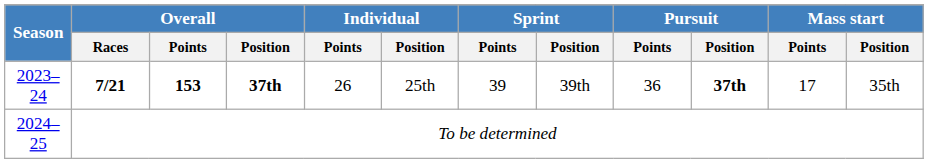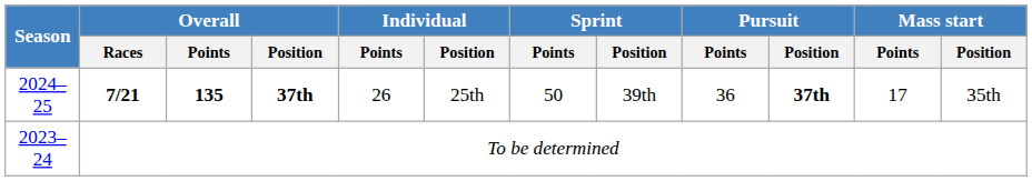 <table class="wikitable" style="font-size:85%; text-align:center; border:grey solid 1px; border-collapse:collapse; background:#ffffff;">
 <tr class="hintergrundfarbe5">
 </tr>
 <tr style="background:#efefef;">
 <th style="background-color:#4180be; color:white; width:40px;" rowspan="2"> Season </th>
 <th colspan="3" style="background-color:#4180be; color:white; width:115px;">Overall</th>
 <th colspan="2" style="background-color:#4180be; color:white; width:115px;">Individual</th>
 <th colspan="2" style="background-color:#4180be; color:white; width:115px;">Sprint</th>
 <th colspan="2" style="background-color:#4180be; color:white; width:115px;">Pursuit</th>
 <th colspan="2" style="background-color:#4180be; color:white; width:115px;">Mass start</th>
 </tr>
 <tr class="hintergrundfarbe5">
 <th style="width:55px;"><small>Races</small></th>
 <th style="width:55px;"><small>Points</small></th>
 <th style="width:55px;"><small>Position</small></th>
 <th style="width:55px;"><small>Points</small></th>
 <th style="width:55px;"><small>Position</small></th>
 <th style="width:55px;"><small>Points</small></th>
 <th style="width:55px;"><small>Position</small></th>
 <th style="width:55px;"><small>Points</small></th>
 <th style="width:55px;"><small>Position</small></th>
 <th style="width:55px;"><small>Points</small></th>
 <th style="width:55px;"><small>Position</small></th>
 </tr>
 <tr>
-<td><a href='#'>2023–24</a></td>
+<td><a href='#'>2024–25</a></td>
 <td><strong>7/21</strong></td>
-<td><strong>153</strong></td>
+<td><strong>135</strong></td>
 <td><strong>37th</strong></td>
 <td>26</td>
 <td>25th</td>
-<td>39</td>
+<td>50</td>
 <td>39th</td>
 <td>36</td>
 <td><strong>37th</strong></td>
 <td>17</td>
 <td>35th</td>
 </tr>
 <tr>
-<td><a href='#'>2024–25</a></td>
+<td><a href='#'>2023–24</a></td>
 <td colspan="11"><em>To be determined</em></td>
 </tr>
 </table>
